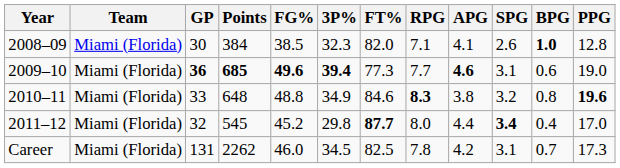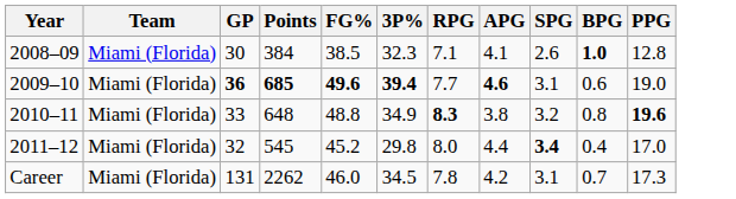 <table class="wikitable">
 <tr>
 <th>Year</th>
 <th>Team</th>
 <th>GP</th>
 <th>Points</th>
 <th>FG%</th>
 <th>3P%</th>
-<th>FT%</th>
 <th>RPG</th>
 <th>APG</th>
 <th>SPG</th>
 <th>BPG</th>
 <th>PPG</th>
 </tr>
 <tr>
 <td>2008–09</td>
 <td><a href='#'>Miami (Florida)</a></td>
 <td>30</td>
 <td>384</td>
 <td>38.5</td>
 <td>32.3</td>
-<td>82.0</td>
 <td>7.1</td>
 <td>4.1</td>
 <td>2.6</td>
 <td><strong>1.0</strong></td>
 <td>12.8</td>
 </tr>
 <tr>
 <td>2009–10</td>
 <td>Miami (Florida)</td>
 <td><strong>36</strong></td>
 <td><strong>685</strong></td>
 <td><strong>49.6</strong></td>
 <td><strong>39.4</strong></td>
-<td>77.3</td>
 <td>7.7</td>
 <td><strong>4.6</strong></td>
 <td>3.1</td>
 <td>0.6</td>
 <td>19.0</td>
 </tr>
 <tr>
 <td>2010–11</td>
 <td>Miami (Florida)</td>
 <td>33</td>
 <td>648</td>
 <td>48.8</td>
 <td>34.9</td>
-<td>84.6</td>
 <td><strong>8.3</strong></td>
 <td>3.8</td>
 <td>3.2</td>
 <td>0.8</td>
 <td><strong>19.6</strong></td>
 </tr>
 <tr>
 <td>2011–12</td>
 <td>Miami (Florida)</td>
 <td>32</td>
 <td>545</td>
 <td>45.2</td>
 <td>29.8</td>
-<td><strong>87.7</strong></td>
 <td>8.0</td>
 <td>4.4</td>
 <td><strong>3.4</strong></td>
 <td>0.4</td>
 <td>17.0</td>
 </tr>
 <tr>
 <td>Career</td>
 <td>Miami (Florida)</td>
 <td>131</td>
 <td>2262</td>
 <td>46.0</td>
 <td>34.5</td>
-<td>82.5</td>
 <td>7.8</td>
 <td>4.2</td>
 <td>3.1</td>
 <td>0.7</td>
 <td>17.3</td>
 </tr>
 </table>
